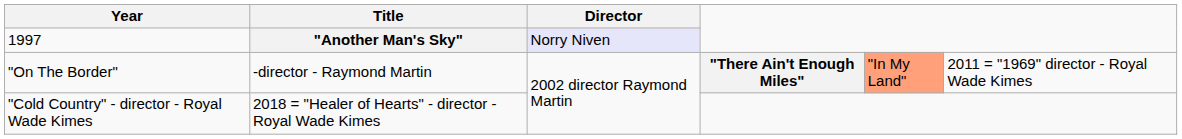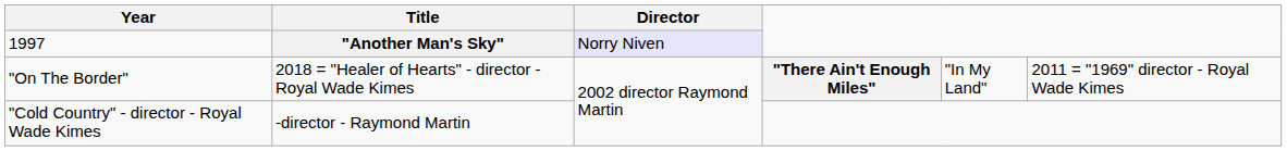 <table class="wikitable plainrowheaders">
 <tr>
 <th>Year</th>
 <th style="width:18em;">Title</th>
 <th>Director</th>
 </tr>
 <tr>
 <td>1997</td>
 <th scope="row">"Another Man's Sky"</th>
 <td style="background: lavender;">Norry Niven</td>
 </tr>
 <tr>
 <td 2000 scope="row">"On The Border"</td>
-<td 2002>-director - Raymond Martin</td>
+<td>2018 = "Healer of Hearts" - director - Royal Wade Kimes<br></td>
 <td rowspan="2">2002 director Raymond Martin</td>
 <th scope="row">"There Ain't Enough Miles"</th>
-<td director Raymond Martin - scope="row" style="background: lightsalmon;">"In My Land"<br></td>
+<td director Raymond Martin - scope="row">"In My Land"<br></td>
 <td>2011 = "1969" director - Royal Wade Kimes</td>
 </tr>
 <tr>
 <td 2011 scope="row">"Cold Country" - director - Royal Wade Kimes<br></td>
-<td>2018 = "Healer of Hearts" - director - Royal Wade Kimes<br></td>
+<td 2002>-director - Raymond Martin</td>
 </tr>
 </table>
